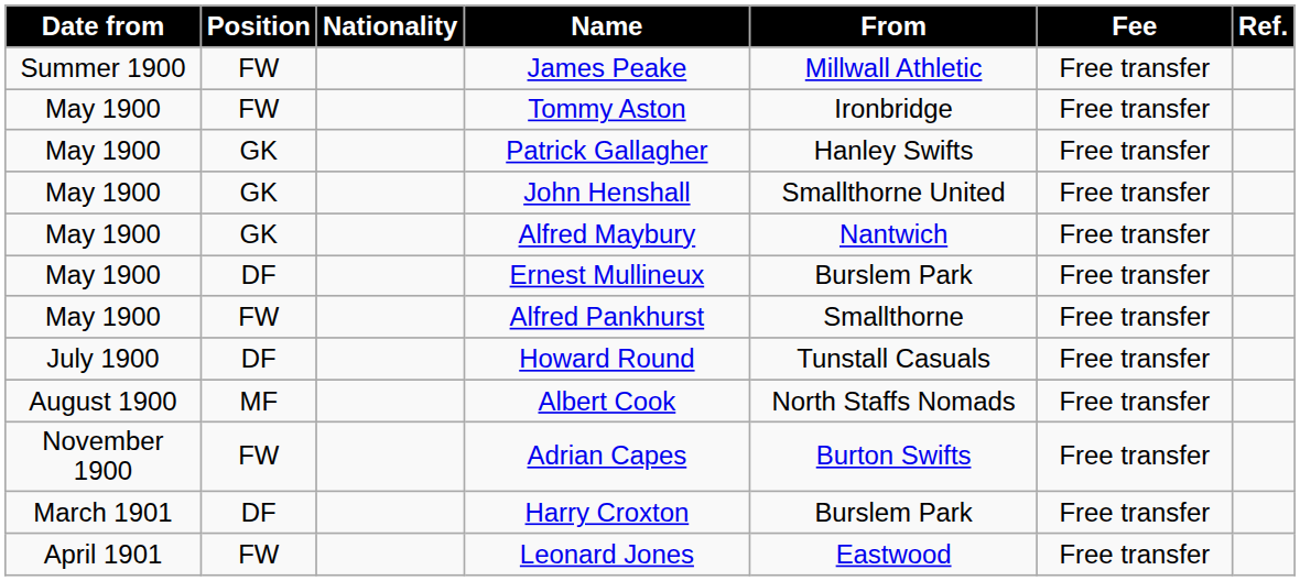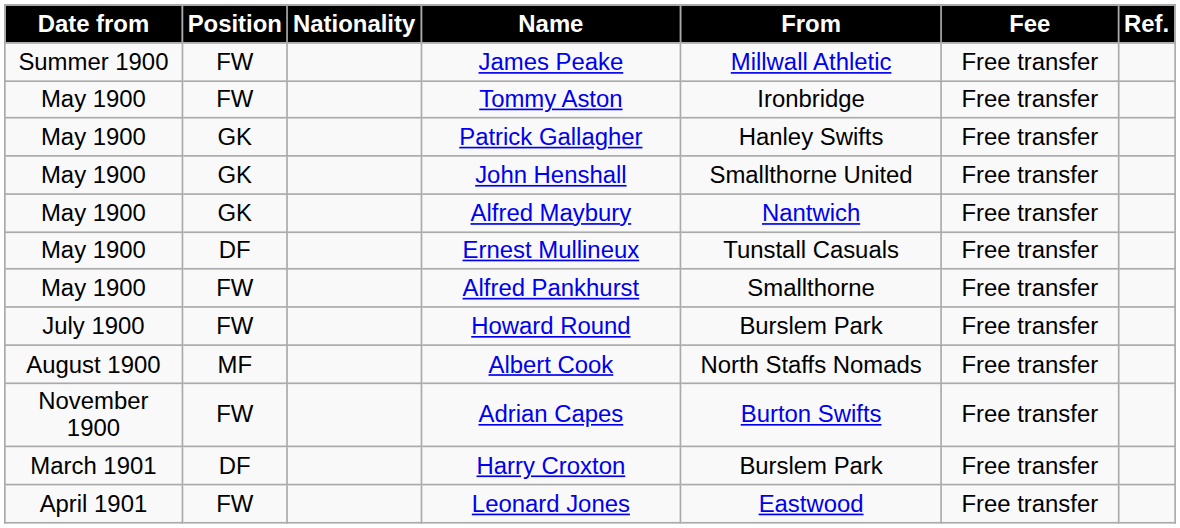 <table class="wikitable" style="text-align:center; font-size:90%; ">
 <tr>
 <th style="background:#000000; color:white; width:100px;">Date from</th>
 <th style="background:#000000; color:white; width:50px;">Position</th>
 <th style="background:#000000; color:white; width:50px;">Nationality</th>
 <th style="background:#000000; color:white; width:150px;">Name</th>
 <th style="background:#000000; color:white; width:150px;">From</th>
 <th style="background:#000000; color:white; width:100px;">Fee</th>
 <th style="background:#000000; color:white; width:25px;">Ref.</th>
 </tr>
 <tr>
 <td>Summer 1900</td>
 <td>FW</td>
 <td></td>
 <td><a href='#'>James Peake</a></td>
 <td><a href='#'>Millwall Athletic</a></td>
 <td>Free transfer</td>
 <td></td>
 </tr>
 <tr>
 <td>May 1900</td>
 <td>FW</td>
 <td></td>
 <td><a href='#'>Tommy Aston</a></td>
 <td>Ironbridge</td>
 <td>Free transfer</td>
 <td></td>
 </tr>
 <tr>
 <td>May 1900</td>
 <td>GK</td>
 <td></td>
 <td><a href='#'>Patrick Gallagher</a></td>
 <td>Hanley Swifts</td>
 <td>Free transfer</td>
 <td></td>
 </tr>
 <tr>
 <td>May 1900</td>
 <td>GK</td>
 <td></td>
 <td><a href='#'>John Henshall</a></td>
 <td>Smallthorne United</td>
 <td>Free transfer</td>
 <td></td>
 </tr>
 <tr>
 <td>May 1900</td>
 <td>GK</td>
 <td></td>
 <td><a href='#'>Alfred Maybury</a></td>
 <td><a href='#'>Nantwich</a></td>
 <td>Free transfer</td>
 <td></td>
 </tr>
 <tr>
 <td>May 1900</td>
 <td>DF</td>
 <td></td>
 <td><a href='#'>Ernest Mullineux</a></td>
-<td>Burslem Park</td>
+<td>Tunstall Casuals</td>
 <td>Free transfer</td>
 <td></td>
 </tr>
 <tr>
 <td>May 1900</td>
 <td>FW</td>
 <td></td>
 <td><a href='#'>Alfred Pankhurst</a></td>
 <td>Smallthorne</td>
 <td>Free transfer</td>
 <td></td>
 </tr>
 <tr>
 <td>July 1900</td>
-<td>DF</td>
+<td>FW</td>
 <td></td>
 <td><a href='#'>Howard Round</a></td>
-<td>Tunstall Casuals</td>
+<td>Burslem Park</td>
 <td>Free transfer</td>
 <td></td>
 </tr>
 <tr>
 <td>August 1900</td>
 <td>MF</td>
 <td></td>
 <td><a href='#'>Albert Cook</a></td>
 <td>North Staffs Nomads</td>
 <td>Free transfer</td>
 <td></td>
 </tr>
 <tr>
 <td>November 1900</td>
 <td>FW</td>
 <td></td>
 <td><a href='#'>Adrian Capes</a></td>
 <td><a href='#'>Burton Swifts</a></td>
 <td>Free transfer</td>
 <td></td>
 </tr>
 <tr>
 <td>March 1901</td>
 <td>DF</td>
 <td></td>
 <td><a href='#'>Harry Croxton</a></td>
 <td>Burslem Park</td>
 <td>Free transfer</td>
 <td></td>
 </tr>
 <tr>
 <td>April 1901</td>
 <td>FW</td>
 <td></td>
 <td><a href='#'>Leonard Jones</a></td>
 <td><a href='#'>Eastwood</a></td>
 <td>Free transfer</td>
 <td></td>
 </tr>
 </table>
